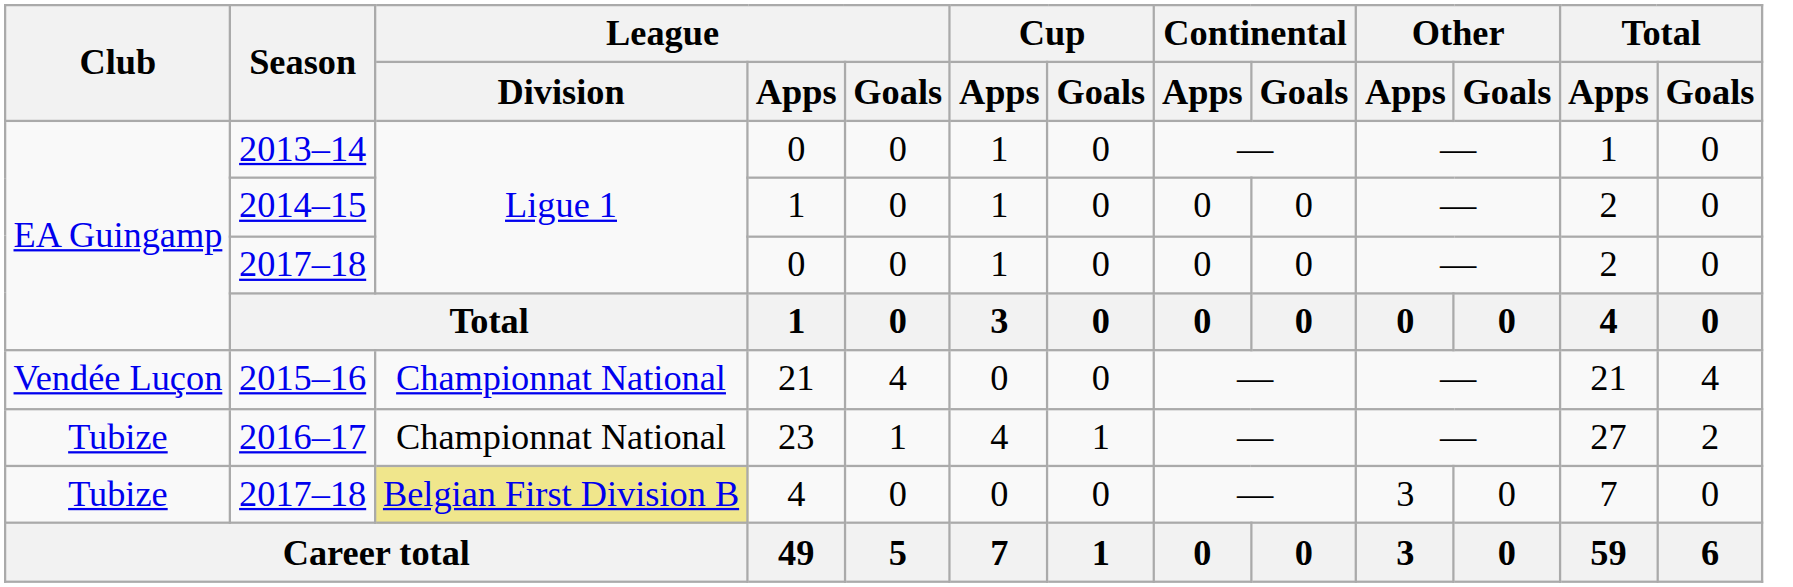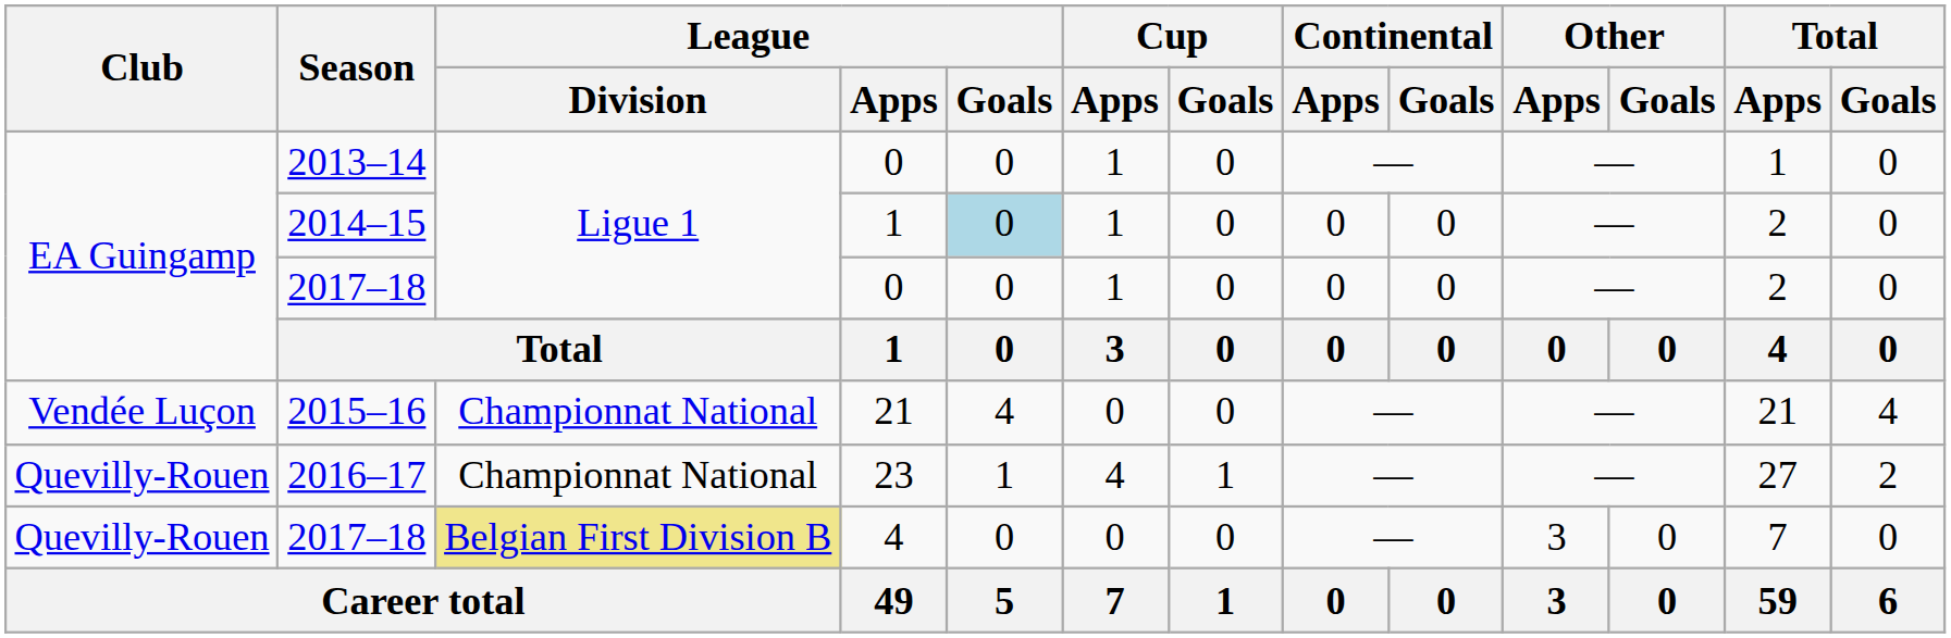 <table class="wikitable" style="text-align:center">
 <tr>
 <th rowspan=2>Club</th>
 <th rowspan=2>Season</th>
 <th colspan=3>League</th>
 <th colspan=2>Cup</th>
 <th colspan=2>Continental</th>
 <th colspan=2>Other</th>
 <th colspan=2>Total</th>
 </tr>
 <tr>
 <th>Division</th>
 <th>Apps</th>
 <th>Goals</th>
 <th>Apps</th>
 <th>Goals</th>
 <th>Apps</th>
 <th>Goals</th>
 <th>Apps</th>
 <th>Goals</th>
 <th>Apps</th>
 <th>Goals</th>
 </tr>
 <tr>
 <td rowspan=4><a href='#'>EA Guingamp</a></td>
 <td><a href='#'>2013–14</a></td>
 <td rowspan=3><a href='#'>Ligue 1</a></td>
 <td>0</td>
 <td>0</td>
 <td>1</td>
 <td>0</td>
 <td colspan=2>—</td>
 <td colspan=2>—</td>
 <td>1</td>
 <td>0</td>
 </tr>
 <tr>
 <td><a href='#'>2014–15</a></td>
 <td>1</td>
-<td>0</td>
+<td style="background: lightblue;">0</td>
 <td>1</td>
 <td>0</td>
 <td>0</td>
 <td>0</td>
 <td colspan=2>—</td>
 <td>2</td>
 <td>0</td>
 </tr>
 <tr>
 <td><a href='#'>2017–18</a></td>
 <td>0</td>
 <td>0</td>
 <td>1</td>
 <td>0</td>
 <td>0</td>
 <td>0</td>
 <td colspan=2>—</td>
 <td>2</td>
 <td>0</td>
 </tr>
 <tr>
 <th colspan=2>Total</th>
 <th>1</th>
 <th>0</th>
 <th>3</th>
 <th>0</th>
 <th>0</th>
 <th>0</th>
 <th>0</th>
 <th>0</th>
 <th>4</th>
 <th>0</th>
 </tr>
 <tr>
 <td><a href='#'>Vendée Luçon</a></td>
 <td><a href='#'>2015–16</a></td>
 <td><a href='#'>Championnat National</a></td>
 <td>21</td>
 <td>4</td>
 <td>0</td>
 <td>0</td>
 <td colspan=2>—</td>
 <td colspan=2>—</td>
 <td>21</td>
 <td>4</td>
 </tr>
 <tr>
-<td><a href='#'>Tubize</a></td>
+<td><a href='#'>Quevilly-Rouen</a></td>
 <td><a href='#'>2016–17</a></td>
 <td>Championnat National</td>
 <td>23</td>
 <td>1</td>
 <td>4</td>
 <td>1</td>
 <td colspan=2>—</td>
 <td colspan=2>—</td>
 <td>27</td>
 <td>2</td>
 </tr>
 <tr>
-<td><a href='#'>Tubize</a></td>
+<td><a href='#'>Quevilly-Rouen</a></td>
 <td><a href='#'>2017–18</a></td>
 <td style="background: khaki;"><a href='#'>Belgian First Division B</a></td>
 <td>4</td>
 <td>0</td>
 <td>0</td>
 <td>0</td>
 <td colspan=2>—</td>
 <td>3</td>
 <td>0</td>
 <td>7</td>
 <td>0</td>
 </tr>
 <tr>
 <th colspan=3>Career total</th>
 <th>49</th>
 <th>5</th>
 <th>7</th>
 <th>1</th>
 <th>0</th>
 <th>0</th>
 <th>3</th>
 <th>0</th>
 <th>59</th>
 <th>6</th>
 </tr>
 </table>
